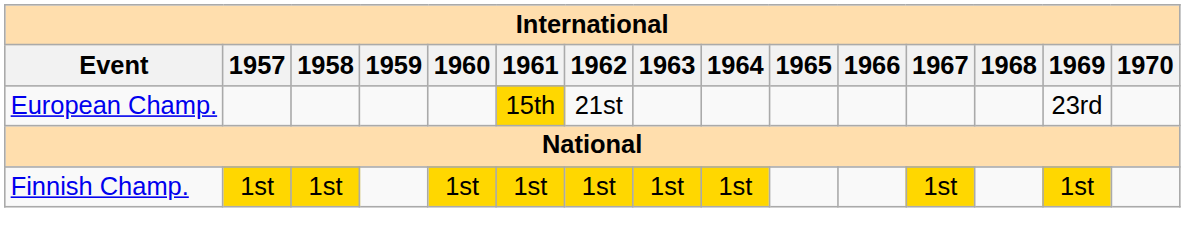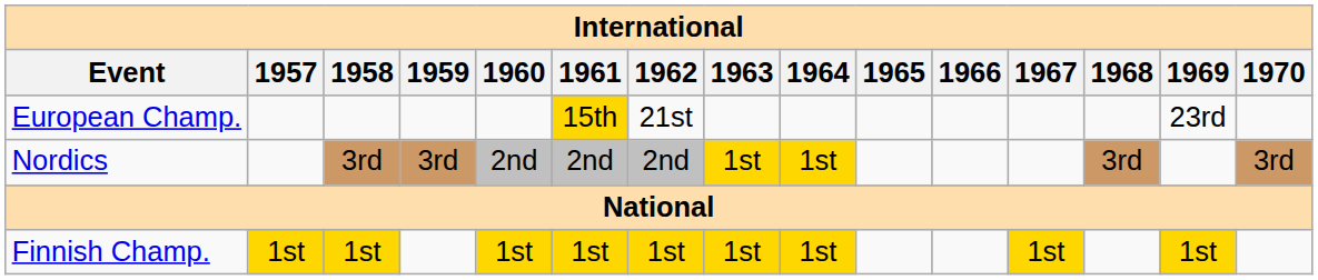 <table class="wikitable" style="text-align:center">
 <tr>
 <th style="background-color: #ffdead; " colspan=15 align=center>International</th>
 </tr>
 <tr>
 <th>Event</th>
 <th>1957</th>
 <th>1958</th>
 <th>1959</th>
 <th>1960</th>
 <th>1961</th>
 <th>1962</th>
 <th>1963</th>
 <th>1964</th>
 <th>1965</th>
 <th>1966</th>
 <th>1967</th>
 <th>1968</th>
 <th>1969</th>
 <th>1970</th>
 </tr>
 <tr>
 <td align=left><a href='#'>European Champ.</a></td>
 <td></td>
 <td></td>
 <td></td>
 <td></td>
 <td style="background: gold;">15th</td>
 <td>21st</td>
 <td></td>
 <td></td>
 <td></td>
 <td></td>
 <td></td>
 <td></td>
 <td>23rd</td>
 <td></td>
 </tr>
 <tr>
+<td align=left><a href='#'>Nordics</a></td>
+<td></td>
+<td bgcolor=cc9966>3rd</td>
+<td bgcolor=cc9966>3rd</td>
+<td bgcolor=silver>2nd</td>
+<td bgcolor=silver>2nd</td>
+<td bgcolor=silver>2nd</td>
+<td bgcolor=gold>1st</td>
+<td bgcolor=gold>1st</td>
+<td></td>
+<td></td>
+<td></td>
+<td bgcolor=cc9966>3rd</td>
+<td></td>
+<td bgcolor=cc9966>3rd</td>
+</tr>
+<tr>
 <th style="background-color: #ffdead; " colspan=15 align=center>National</th>
 </tr>
 <tr>
 <td align=left><a href='#'>Finnish Champ.</a></td>
 <td bgcolor=gold>1st</td>
 <td bgcolor=gold>1st</td>
 <td></td>
 <td bgcolor=gold>1st</td>
 <td bgcolor=gold>1st</td>
 <td bgcolor=gold>1st</td>
 <td bgcolor=gold>1st</td>
 <td bgcolor=gold>1st</td>
 <td></td>
 <td></td>
 <td bgcolor=gold>1st</td>
 <td></td>
 <td bgcolor=gold>1st</td>
 <td></td>
 </tr>
 </table>
